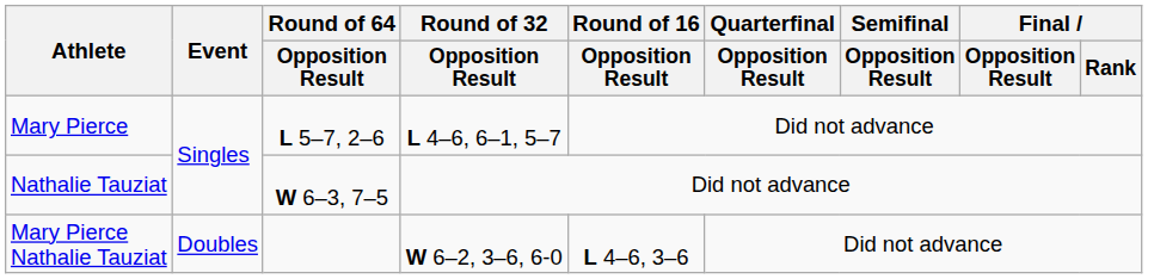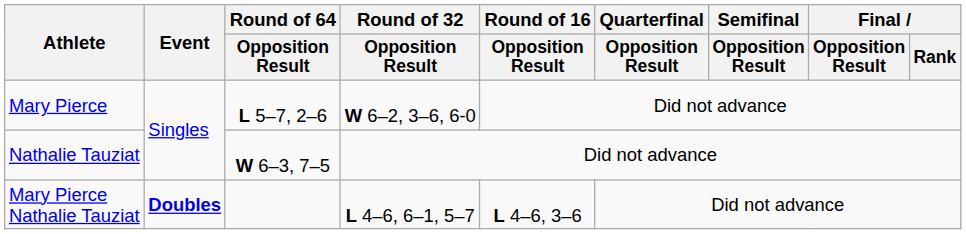 <table class=wikitable style=font-size:90%;text-align:center>
 <tr>
 <th rowspan=2>Athlete</th>
 <th rowspan=2>Event</th>
 <th>Round of 64</th>
 <th>Round of 32</th>
 <th>Round of 16</th>
 <th>Quarterfinal</th>
 <th>Semifinal</th>
 <th colspan=2>Final / </th>
 </tr>
 <tr style=font-size:95%>
 <th>Opposition<br>Result</th>
 <th>Opposition<br>Result</th>
 <th>Opposition<br>Result</th>
 <th>Opposition<br>Result</th>
 <th>Opposition<br>Result</th>
 <th>Opposition<br>Result</th>
 <th>Rank</th>
 </tr>
 <tr>
 <td align=left><a href='#'>Mary Pierce</a></td>
 <td align=left rowspan=2><a href='#'>Singles</a></td>
 <td><br><strong>L</strong> 5–7, 2–6</td>
-<td><br><strong>L</strong> 4–6, 6–1, 5–7</td>
+<td><br><strong>W</strong> 6–2, 3–6, 6-0</td>
 <td colspan=5>Did not advance</td>
 </tr>
 <tr>
 <td align=left><a href='#'>Nathalie Tauziat</a></td>
 <td><br><strong>W</strong> 6–3, 7–5</td>
 <td colspan=6>Did not advance</td>
 </tr>
 <tr>
 <td align=left><a href='#'>Mary Pierce</a><br><a href='#'>Nathalie Tauziat</a></td>
-<td align=left><a href='#'>Doubles</a></td>
+<td align=left><strong><a href='#'>Doubles</a></strong></td>
 <td></td>
-<td><br><strong>W</strong> 6–2, 3–6, 6-0</td>
+<td><br><strong>L</strong> 4–6, 6–1, 5–7</td>
 <td><br><strong>L</strong> 4–6, 3–6</td>
 <td colspan=4>Did not advance</td>
 </tr>
 </table>
